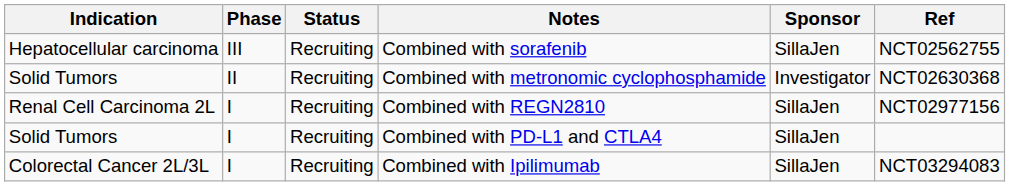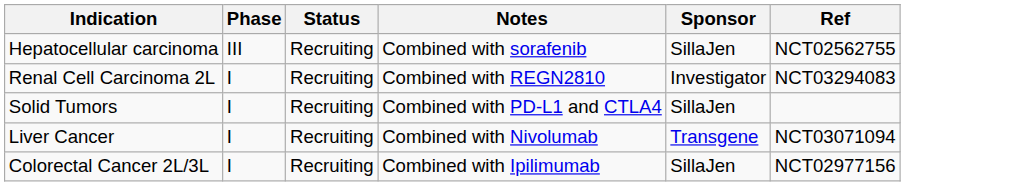 <table class="wikitable">
 <tr>
 <th scope="col">Indication</th>
 <th scope="col">Phase</th>
 <th scope="col">Status</th>
 <th scope="col">Notes</th>
 <th scope="col">Sponsor</th>
 <th scope="col">Ref</th>
 </tr>
 <tr>
 <td>Hepatocellular carcinoma</td>
 <td>III</td>
 <td>Recruiting</td>
 <td>Combined with <a href='#'>sorafenib</a></td>
 <td>SillaJen</td>
 <td>NCT02562755</td>
 </tr>
 <tr>
-<td>Solid Tumors</td>
-<td>II</td>
-<td>Recruiting</td>
-<td>Combined with <a href='#'>metronomic cyclophosphamide</a></td>
-<td>Investigator</td>
-<td>NCT02630368</td>
-</tr>
-<tr>
 <td>Renal Cell Carcinoma 2L</td>
 <td>I</td>
 <td>Recruiting</td>
 <td>Combined with <a href='#'>REGN2810</a></td>
-<td>SillaJen</td>
-<td>NCT02977156</td>
+<td>Investigator</td>
+<td>NCT03294083</td>
 </tr>
 <tr>
 <td>Solid Tumors</td>
 <td>I</td>
 <td>Recruiting</td>
 <td>Combined with <a href='#'>PD-L1</a> and <a href='#'>CTLA4</a></td>
 <td>SillaJen</td>
 <td></td>
 </tr>
 <tr>
+<td>Liver Cancer</td>
+<td>I</td>
+<td>Recruiting</td>
+<td>Combined with <a href='#'>Nivolumab</a></td>
+<td><a href='#'>Transgene</a></td>
+<td>NCT03071094</td>
+</tr>
+<tr>
 <td>Colorectal Cancer 2L/3L</td>
 <td>I</td>
 <td>Recruiting</td>
 <td>Combined with <a href='#'>Ipilimumab</a></td>
 <td>SillaJen</td>
-<td>NCT03294083</td>
+<td>NCT02977156</td>
 </tr>
 </table>
